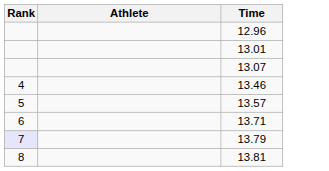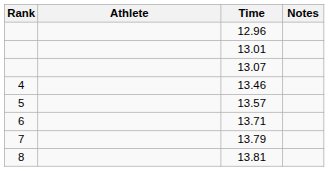 <table class="wikitable" style="text-align:center">
 <tr>
 <th width=40>Rank</th>
 <th width=250>Athlete</th>
 <th width=80>Time</th>
+<th width=50>Notes</th>
 </tr>
 <tr>
 <td></td>
 <td align=left></td>
 <td>12.96</td>
+<td></td>
 </tr>
 <tr>
 <td></td>
 <td align=left></td>
 <td>13.01</td>
+<td></td>
 </tr>
 <tr>
 <td></td>
 <td align=left></td>
 <td>13.07</td>
+<td></td>
 </tr>
 <tr>
 <td>4</td>
 <td align=left></td>
 <td>13.46</td>
+<td></td>
 </tr>
 <tr>
 <td>5</td>
 <td align=left></td>
 <td>13.57</td>
+<td></td>
 </tr>
 <tr>
 <td>6</td>
 <td align=left></td>
 <td>13.71</td>
+<td></td>
 </tr>
 <tr>
-<td style="background: lavender;">7</td>
+<td>7</td>
 <td align=left></td>
 <td>13.79</td>
+<td></td>
 </tr>
 <tr>
 <td>8</td>
 <td align=left></td>
 <td>13.81</td>
+<td></td>
 </tr>
 </table>
